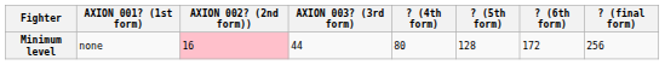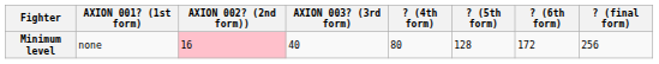 <table class="wikitable">
 <tr>
 <th>Fighter</th>
 <th>AXION 001? (1st form)</th>
 <th>AXION 002? (2nd form))</th>
 <th>AXION 003? (3rd form)</th>
 <th>? (4th form)</th>
 <th>? (5th form)</th>
 <th>? (6th form)</th>
 <th>? (final form)</th>
 </tr>
 <tr>
 <th>Minimum level</th>
 <td>none</td>
 <td style="background: pink;">16</td>
-<td>44</td>
+<td>40</td>
 <td>80</td>
 <td>128</td>
 <td>172</td>
 <td>256</td>
 </tr>
 </table>
